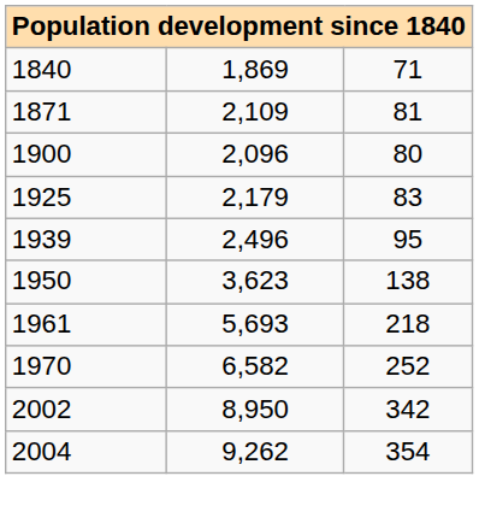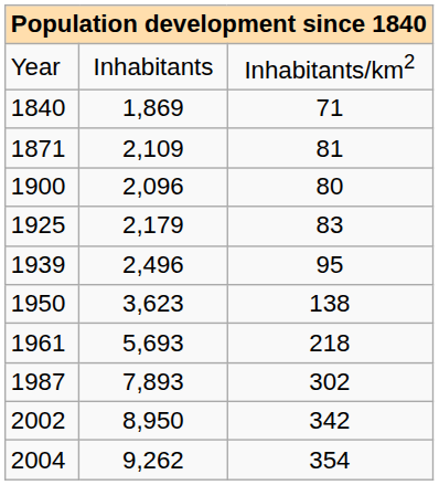 <table class="wikitable">
 <tr>
 <th colspan="3" style="background:#ffdead;">Population development since 1840</th>
+</tr>
+<tr>
+<td>Year</td>
+<td style="text-align:center;">Inhabitants</td>
+<td style="text-align:center;">Inhabitants/km<sup>2</sup></td>
 </tr>
 <tr>
 <td>1840</td>
 <td style="text-align:center;">1,869</td>
 <td style="text-align:center;">71</td>
 </tr>
 <tr>
 <td>1871</td>
 <td style="text-align:center;">2,109</td>
 <td style="text-align:center;">81</td>
 </tr>
 <tr>
 <td>1900</td>
 <td style="text-align:center;">2,096</td>
 <td style="text-align:center;">80</td>
 </tr>
 <tr>
 <td>1925</td>
 <td style="text-align:center;">2,179</td>
 <td style="text-align:center;">83</td>
 </tr>
 <tr>
 <td>1939</td>
 <td style="text-align:center;">2,496</td>
 <td style="text-align:center;">95</td>
 </tr>
 <tr>
 <td>1950</td>
 <td style="text-align:center;">3,623</td>
 <td style="text-align:center;">138</td>
 </tr>
 <tr>
 <td>1961</td>
 <td style="text-align:center;">5,693</td>
 <td style="text-align:center;">218</td>
 </tr>
 <tr>
-<td>1970</td>
-<td style="text-align:center;">6,582</td>
-<td style="text-align:center;">252</td>
+<td>1987</td>
+<td style="text-align:center;">7,893</td>
+<td style="text-align:center;">302</td>
 </tr>
 <tr>
 <td>2002</td>
 <td style="text-align:center;">8,950</td>
 <td style="text-align:center;">342</td>
 </tr>
 <tr>
 <td>2004</td>
 <td style="text-align:center;">9,262</td>
 <td style="text-align:center;">354</td>
 </tr>
 </table>
